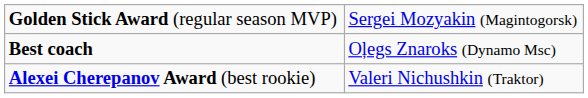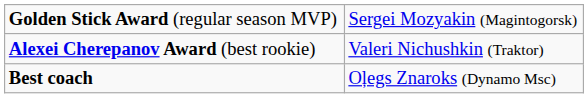 <table class="wikitable" width="500px">
 <tr>
 <td><strong>Golden Stick Award</strong> (regular season MVP)</td>
 <td> <a href='#'>Sergei Mozyakin</a> <small>(Magintogorsk)</small></td>
 </tr>
 <tr>
+<td><strong><a href='#'>Alexei Cherepanov</a> Award</strong> (best rookie)</td>
+<td> <a href='#'>Valeri Nichushkin</a> <small>(Traktor)</small></td>
+</tr>
+<tr>
 <td><strong>Best coach</strong></td>
 <td> <a href='#'>Oļegs Znaroks</a> <small>(Dynamo Msc)</small></td>
 </tr>
-<tr>
-<td><strong><a href='#'>Alexei Cherepanov</a> Award</strong> (best rookie)</td>
-<td> <a href='#'>Valeri Nichushkin</a> <small>(Traktor)</small></td>
-</tr>
 </table>
